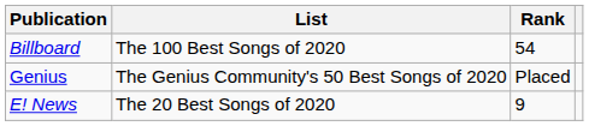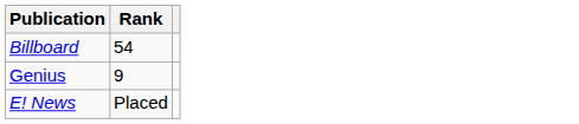 <table class="wikitable">
 <tr>
 <th>Publication</th>
-<th>List</th>
 <th>Rank</th>
 <th></th>
 </tr>
 <tr>
 <td><em><a href='#'>Billboard</a></em></td>
-<td>The 100 Best Songs of 2020</td>
 <td>54</td>
 <td></td>
 </tr>
 <tr>
 <td><a href='#'>Genius</a></td>
-<td>The Genius Community's 50 Best Songs of 2020</td>
-<td>Placed</td>
+<td>9</td>
 <td></td>
 </tr>
 <tr>
 <td><em><a href='#'>E! News</a></em></td>
-<td>The 20 Best Songs of 2020</td>
-<td>9</td>
+<td>Placed</td>
 <td></td>
 </tr>
 </table>
